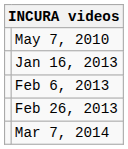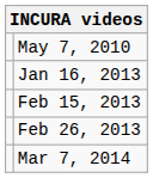 <table class="wikitable collapsible">
 <tr>
 <th colspan="2">INCURA videos</th>
 </tr>
 <tr>
 <td></td>
 <td>May 7, 2010</td>
 </tr>
 <tr>
 <td></td>
 <td>Jan 16, 2013</td>
 </tr>
 <tr>
 <td></td>
-<td>Feb 6, 2013</td>
+<td>Feb 15, 2013</td>
 </tr>
 <tr>
 <td></td>
 <td>Feb 26, 2013</td>
 </tr>
 <tr>
 <td></td>
 <td>Mar 7, 2014</td>
 </tr>
 </table>
